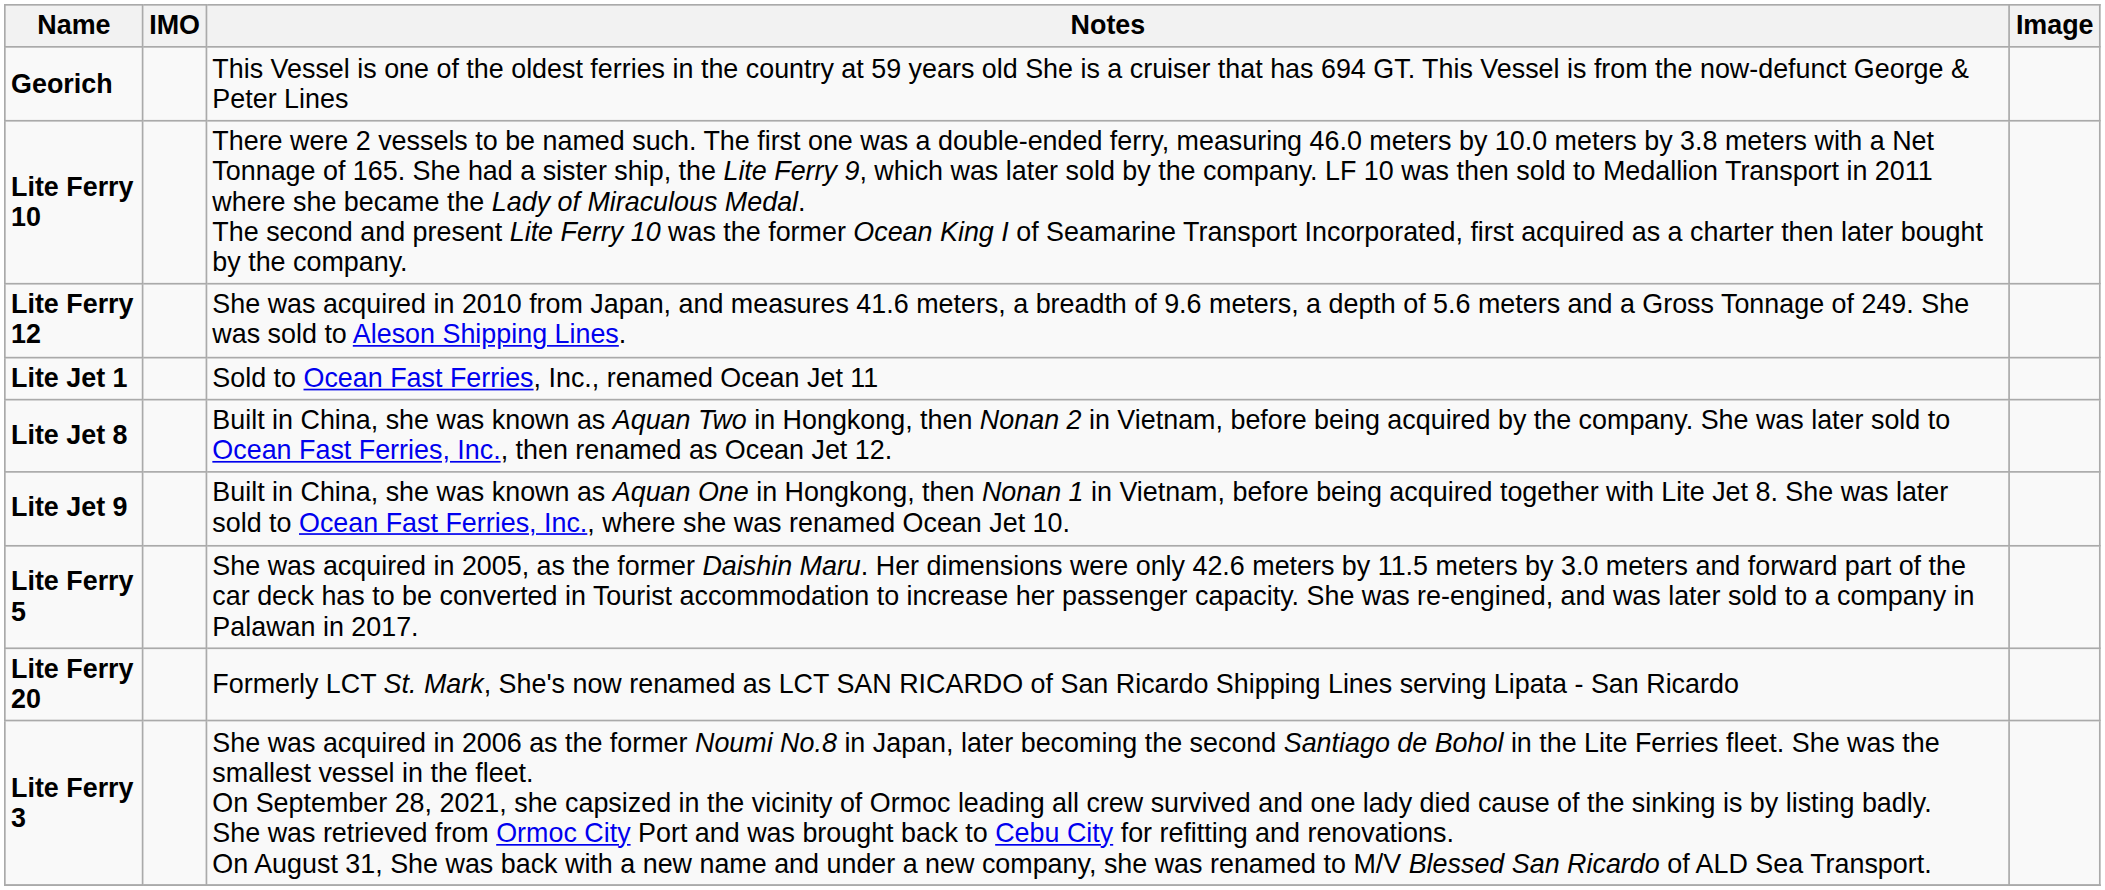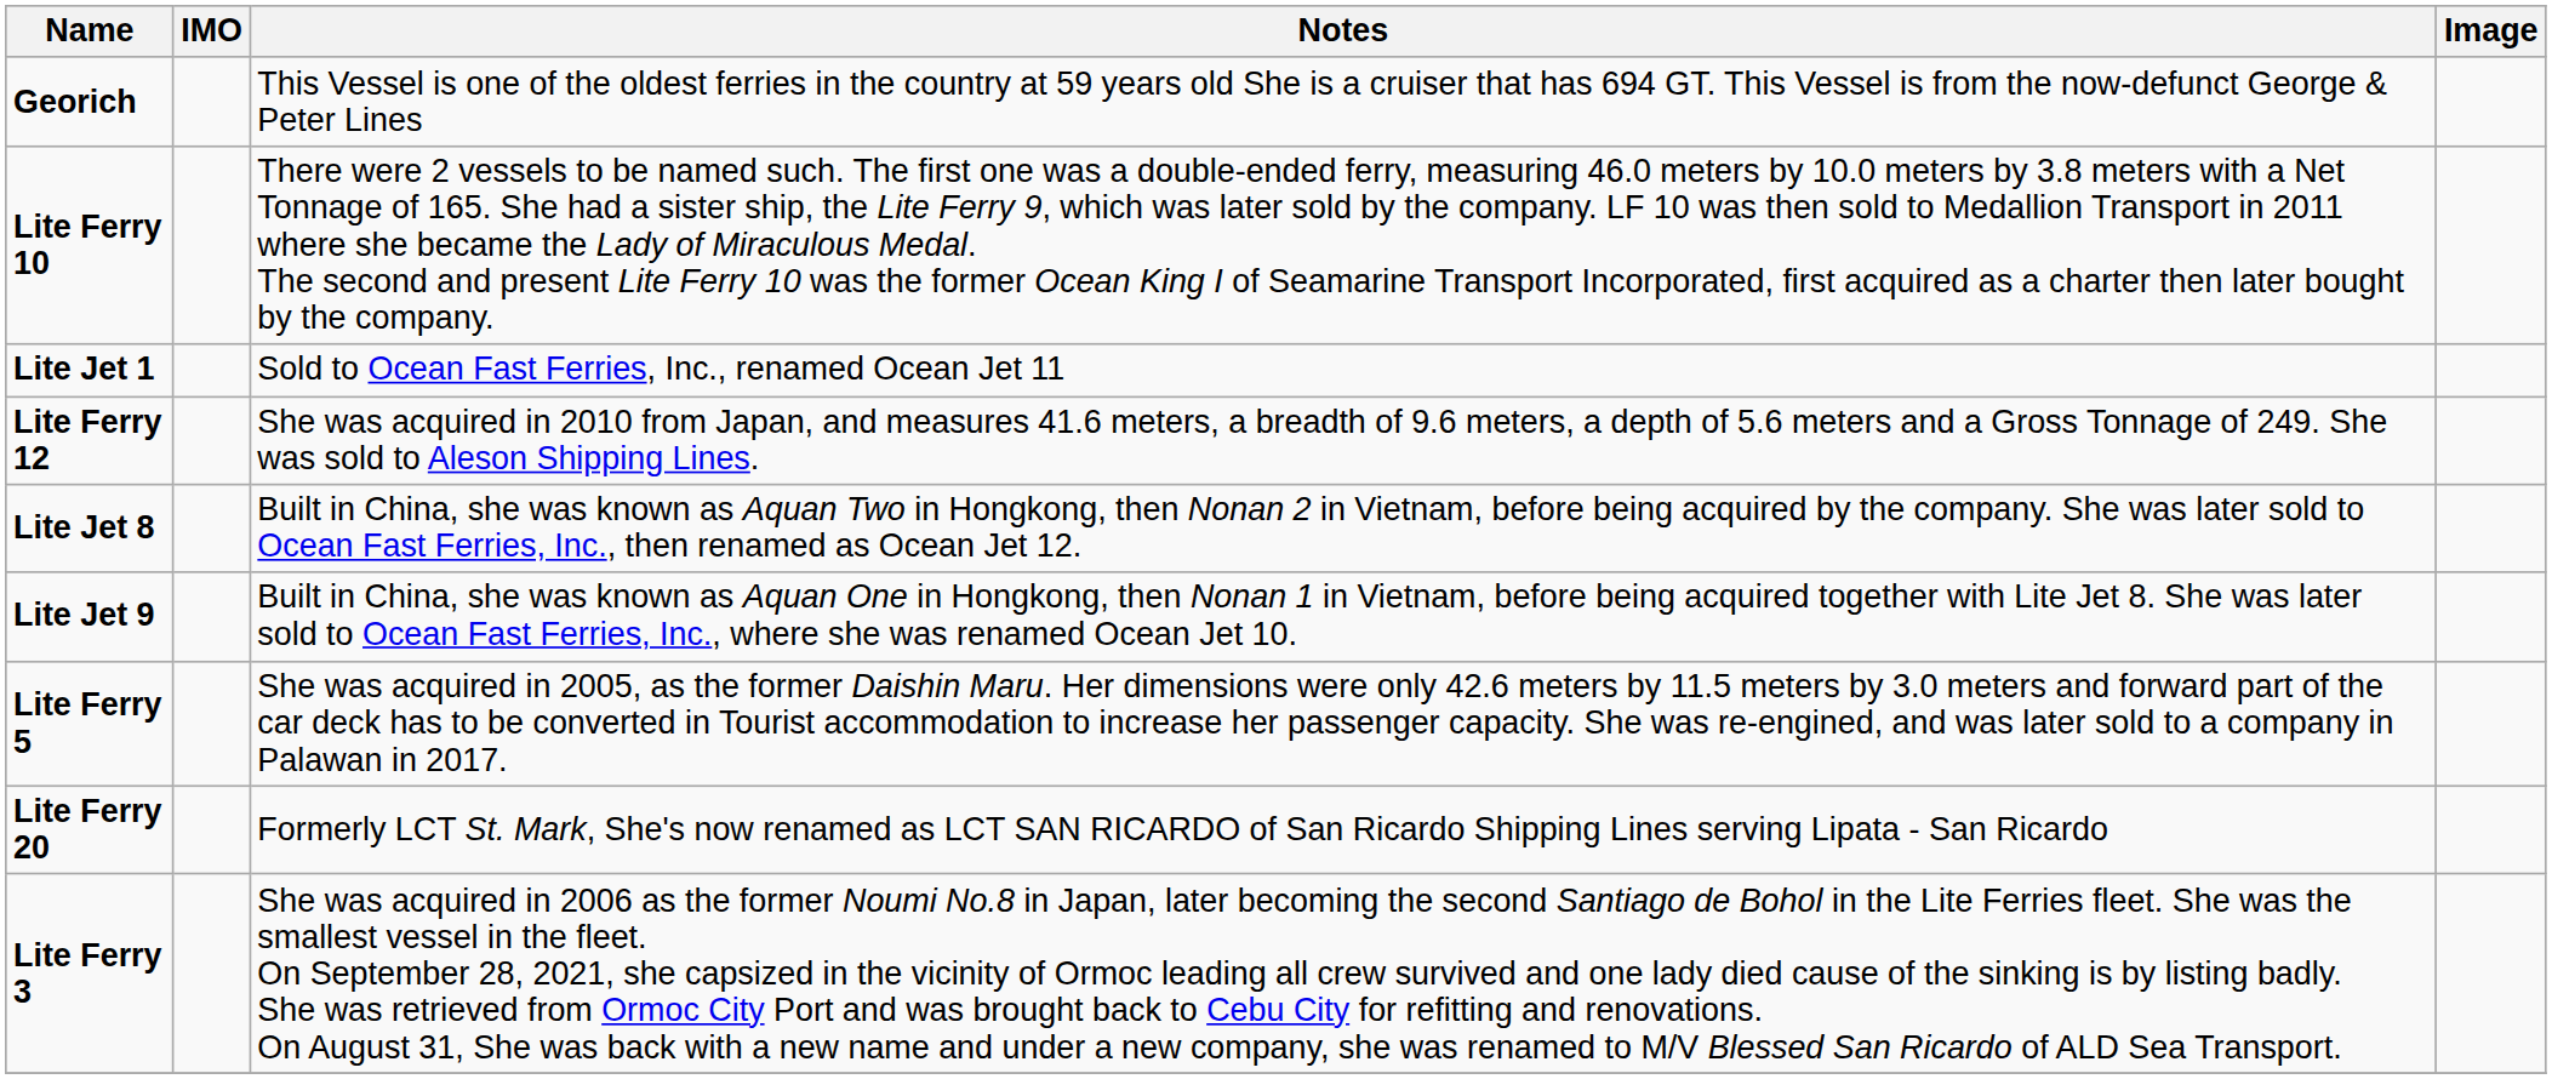 <table class="wikitable sortable sticky-header">
 <tr>
 <th><strong>Name</strong></th>
 <th><strong>IMO</strong></th>
 <th><strong>Notes</strong></th>
 <th><strong>Image</strong></th>
 </tr>
 <tr>
 <td><strong>Georich</strong></td>
 <td></td>
 <td>This Vessel is one of the oldest ferries in the country at 59 years old She is a cruiser that has 694 GT. This Vessel is from the now-defunct George & Peter Lines</td>
 <td></td>
 </tr>
 <tr>
 <td><strong>Lite Ferry 10</strong></td>
 <td></td>
 <td>There were 2 vessels to be named such. The first one was a double-ended ferry, measuring 46.0 meters by 10.0 meters by 3.8 meters with a Net Tonnage of 165. She had a sister ship, the <em>Lite Ferry 9</em>, which was later sold by the company. LF 10 was then sold to Medallion Transport in 2011 where she became the <em>Lady of Miraculous Medal</em>.<br>The second and present <em>Lite Ferry 10</em> was the former <em>Ocean King I</em> of Seamarine Transport Incorporated, first acquired as a charter then later bought by the company.</td>
 <td></td>
 </tr>
 <tr>
+<td><strong>Lite Jet 1</strong></td>
+<td></td>
+<td>Sold to <a href='#'>Ocean Fast Ferries</a>, Inc., renamed Ocean Jet 11</td>
+<td></td>
+</tr>
+<tr>
 <td><strong>Lite Ferry 12</strong></td>
 <td></td>
 <td>She was acquired in 2010 from Japan, and measures 41.6 meters, a breadth of 9.6 meters, a depth of 5.6 meters and a Gross Tonnage of 249. She was sold to <a href='#'>Aleson Shipping Lines</a>.</td>
-<td></td>
-</tr>
-<tr>
-<td><strong>Lite Jet 1</strong></td>
-<td></td>
-<td>Sold to <a href='#'>Ocean Fast Ferries</a>, Inc., renamed Ocean Jet 11</td>
 <td></td>
 </tr>
 <tr>
 <td><strong>Lite Jet 8</strong></td>
 <td></td>
 <td>Built in China, she was known as <em>Aquan Two</em> in Hongkong, then <em>Nonan 2</em> in Vietnam, before being acquired by the company. She was later sold to <a href='#'>Ocean Fast Ferries, Inc.</a>, then renamed as Ocean Jet 12.</td>
 <td></td>
 </tr>
 <tr>
 <td><strong>Lite Jet 9</strong></td>
 <td></td>
 <td>Built in China, she was known as <em>Aquan One</em> in Hongkong, then <em>Nonan 1</em> in Vietnam, before being acquired together with Lite Jet 8. She was later sold to <a href='#'>Ocean Fast Ferries, Inc.</a>, where she was renamed Ocean Jet 10.</td>
 <td></td>
 </tr>
 <tr>
 <td><strong>Lite Ferry 5</strong></td>
 <td></td>
 <td>She was acquired in 2005, as the former <em>Daishin Maru</em>. Her dimensions were only 42.6 meters by 11.5 meters by 3.0 meters and forward part of the car deck has to be converted in Tourist accommodation to increase her passenger capacity. She was re-engined, and was later sold to a company in Palawan in 2017.</td>
 <td></td>
 </tr>
 <tr>
 <td><strong>Lite Ferry 20</strong></td>
 <td></td>
 <td>Formerly LCT <em>St. Mark</em>, She's now renamed as LCT SAN RICARDO of San Ricardo Shipping Lines serving Lipata - San Ricardo</td>
 <td></td>
 </tr>
 <tr>
 <td><strong>Lite Ferry 3</strong></td>
 <td></td>
 <td>She was acquired in 2006 as the former <em>Noumi No.8</em> in Japan, later becoming the second <em>Santiago de Bohol</em> in the Lite Ferries fleet. She was the smallest vessel in the fleet.<br>On September 28, 2021, she capsized in the vicinity of Ormoc leading all crew survived and one lady died cause of the sinking is by listing badly.<br>She was retrieved from <a href='#'>Ormoc City</a> Port and was brought back to <a href='#'>Cebu City</a> for refitting and renovations.<br>On August 31, She was back with a new name and under a new company, she was renamed to M/V <em>Blessed San Ricardo</em> of ALD Sea Transport.</td>
 <td></td>
 </tr>
 <tr>
 </tr>
 </table>
